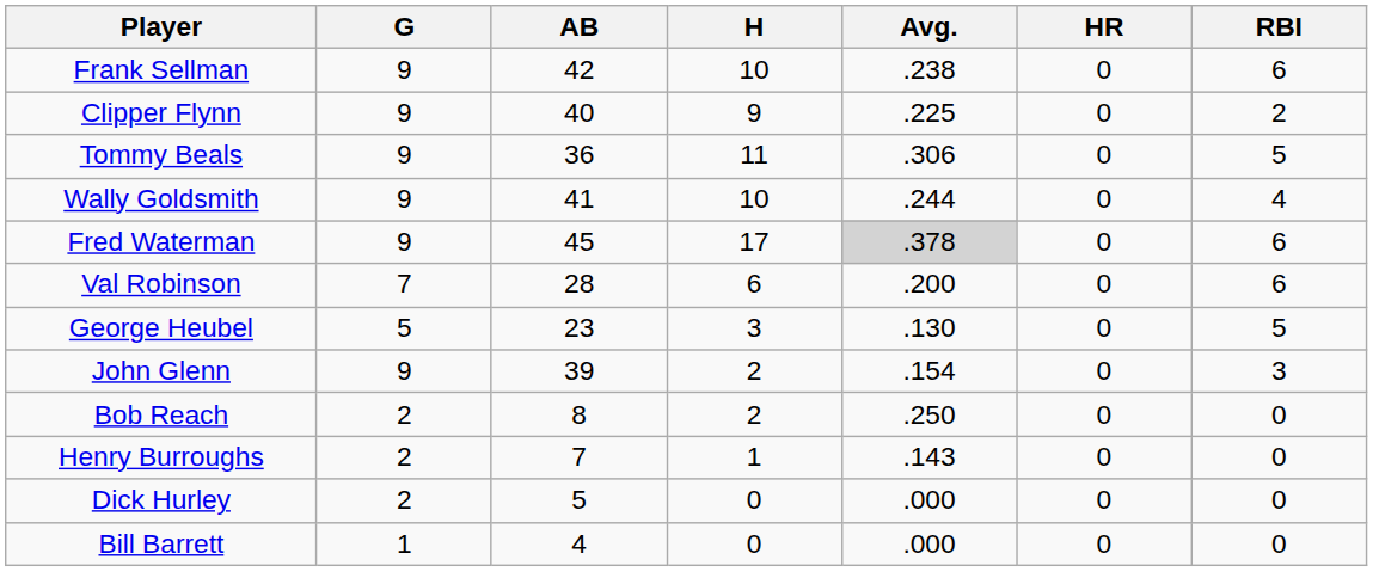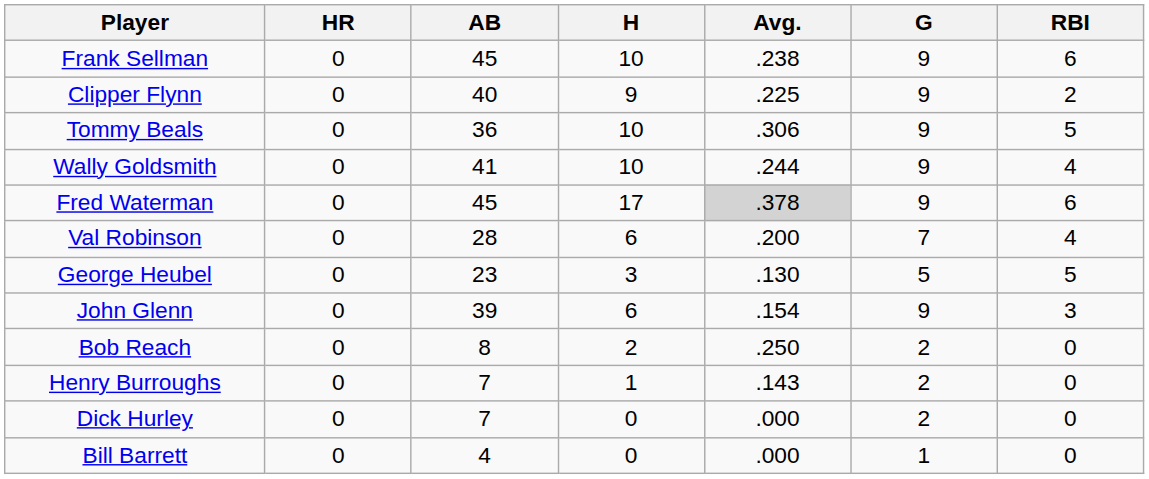 <table class="wikitable sortable">
 <tr>
 <th bgcolor="#DDDDFF" width="16%">Player</th>
-<th bgcolor="#DDDDFF" width="9%">G</th>
+<th bgcolor="#DDDDFF" width="9%">HR</th>
 <th bgcolor="#DDDDFF" width="9%">AB</th>
 <th bgcolor="#DDDDFF" width="9%">H</th>
 <th bgcolor="#DDDDFF" width="9%">Avg.</th>
-<th bgcolor="#DDDDFF" width="9%">HR</th>
+<th bgcolor="#DDDDFF" width="9%">G</th>
 <th bgcolor="#DDDDFF" width="9%">RBI</th>
 </tr>
 <tr align=center>
 <td><a href='#'>Frank Sellman</a></td>
-<td>9</td>
-<td>42</td>
+<td>0</td>
+<td>45</td>
 <td>10</td>
 <td>.238</td>
-<td>0</td>
+<td>9</td>
 <td>6</td>
 </tr>
 <tr align=center>
 <td><a href='#'>Clipper Flynn</a></td>
-<td>9</td>
+<td>0</td>
 <td>40</td>
 <td>9</td>
 <td>.225</td>
-<td>0</td>
+<td>9</td>
 <td>2</td>
 </tr>
 <tr align=center>
 <td><a href='#'>Tommy Beals</a></td>
+<td>0</td>
+<td>36</td>
+<td>10</td>
+<td>.306</td>
 <td>9</td>
-<td>36</td>
-<td>11</td>
-<td>.306</td>
-<td>0</td>
 <td>5</td>
 </tr>
 <tr align=center>
 <td><a href='#'>Wally Goldsmith</a></td>
-<td>9</td>
+<td>0</td>
 <td>41</td>
 <td>10</td>
 <td>.244</td>
-<td>0</td>
+<td>9</td>
 <td>4</td>
 </tr>
 <tr align=center>
 <td><a href='#'>Fred Waterman</a></td>
-<td>9</td>
+<td>0</td>
 <td>45</td>
 <td>17</td>
 <td style="background: lightgrey;">.378</td>
-<td>0</td>
+<td>9</td>
 <td>6</td>
 </tr>
 <tr align=center>
 <td><a href='#'>Val Robinson</a></td>
-<td>7</td>
+<td>0</td>
 <td>28</td>
 <td>6</td>
 <td>.200</td>
-<td>0</td>
-<td>6</td>
+<td>7</td>
+<td>4</td>
 </tr>
 <tr align=center>
 <td><a href='#'>George Heubel</a></td>
-<td>5</td>
+<td>0</td>
 <td>23</td>
 <td>3</td>
 <td>.130</td>
-<td>0</td>
+<td>5</td>
 <td>5</td>
 </tr>
 <tr align=center>
 <td><a href='#'>John Glenn</a></td>
+<td>0</td>
+<td>39</td>
+<td>6</td>
+<td>.154</td>
 <td>9</td>
-<td>39</td>
-<td>2</td>
-<td>.154</td>
-<td>0</td>
 <td>3</td>
 </tr>
 <tr align=center>
 <td><a href='#'>Bob Reach</a></td>
-<td>2</td>
+<td>0</td>
 <td>8</td>
 <td>2</td>
 <td>.250</td>
-<td>0</td>
+<td>2</td>
 <td>0</td>
 </tr>
 <tr align=center>
 <td><a href='#'>Henry Burroughs</a></td>
-<td>2</td>
+<td>0</td>
 <td>7</td>
 <td>1</td>
 <td>.143</td>
-<td>0</td>
+<td>2</td>
 <td>0</td>
 </tr>
 <tr align=center>
 <td><a href='#'>Dick Hurley</a></td>
-<td>2</td>
-<td>5</td>
+<td>0</td>
+<td>7</td>
 <td>0</td>
 <td>.000</td>
-<td>0</td>
+<td>2</td>
 <td>0</td>
 </tr>
 <tr align=center>
 <td><a href='#'>Bill Barrett</a></td>
-<td>1</td>
+<td>0</td>
 <td>4</td>
 <td>0</td>
 <td>.000</td>
-<td>0</td>
+<td>1</td>
 <td>0</td>
 </tr>
 </table>
